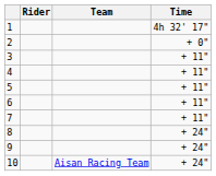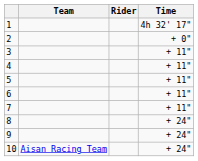 <table class=wikitable>
 <tr>
 <th></th>
+<th>Team</th>
 <th>Rider</th>
-<th>Team</th>
 <th>Time</th>
 </tr>
 <tr>
 <td>1</td>
 <td></td>
 <td></td>
 <td align="right">4h 32' 17"</td>
 </tr>
 <tr>
 <td>2</td>
+<td></td>
 <td> </td>
-<td></td>
 <td align="right">+ 0"</td>
 </tr>
 <tr>
 <td>3</td>
+<td></td>
 <td> </td>
-<td></td>
 <td align="right">+ 11"</td>
 </tr>
 <tr>
 <td>4</td>
 <td></td>
 <td></td>
 <td align="right">+ 11"</td>
 </tr>
 <tr>
 <td>5</td>
+<td></td>
 <td> </td>
-<td></td>
 <td align="right">+ 11"</td>
 </tr>
 <tr>
 <td>6</td>
 <td></td>
 <td></td>
 <td align="right">+ 11"</td>
 </tr>
 <tr>
 <td>7</td>
 <td></td>
 <td></td>
 <td align="right">+ 11"</td>
 </tr>
 <tr>
 <td>8</td>
 <td></td>
 <td></td>
 <td align="right">+ 24"</td>
 </tr>
 <tr>
 <td>9</td>
 <td></td>
 <td></td>
 <td align="right">+ 24"</td>
 </tr>
 <tr>
 <td>10</td>
+<td><a href='#'>Aisan Racing Team</a></td>
 <td></td>
-<td><a href='#'>Aisan Racing Team</a></td>
 <td align="right">+ 24"</td>
 </tr>
 </table>
